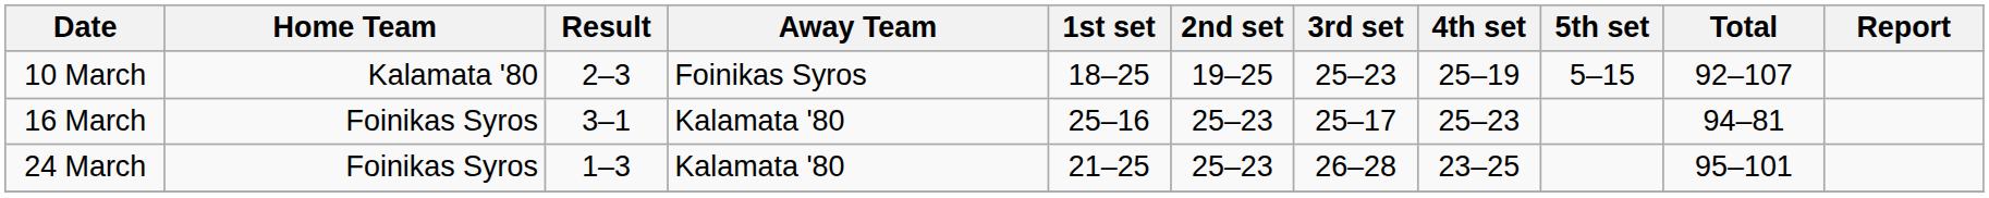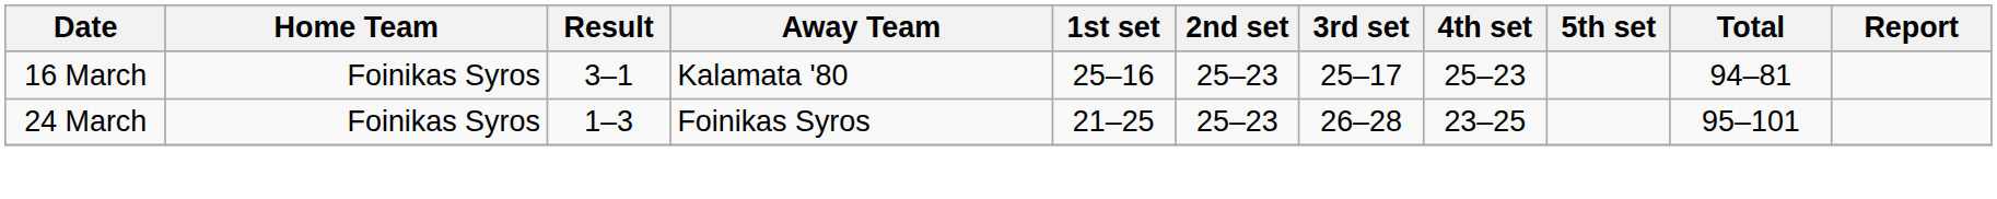 <table class="wikitable" style="text-align: center; font-size:100%">
 <tr>
 <th width="80">Date</th>
 <th width="200">Home Team</th>
 <th width="60">Result</th>
 <th width="200">Away Team</th>
 <th width="60">1st set</th>
 <th width="60">2nd set</th>
 <th width="60">3rd set</th>
 <th width="60">4th set</th>
 <th width="60">5th set</th>
 <th width="80">Total</th>
 <th width="80">Report</th>
-</tr>
-<tr>
-<td>10 March</td>
-<td align=right>Kalamata '80</td>
-<td>2–3</td>
-<td align=left>Foinikas Syros</td>
-<td>18–25</td>
-<td>19–25</td>
-<td>25–23</td>
-<td>25–19</td>
-<td>5–15</td>
-<td>92–107</td>
-<td></td>
 </tr>
 <tr>
 <td>16 March</td>
 <td align=right>Foinikas Syros</td>
 <td>3–1</td>
 <td align=left>Kalamata '80</td>
 <td>25–16</td>
 <td>25–23</td>
 <td>25–17</td>
 <td>25–23</td>
 <td></td>
 <td>94–81</td>
 <td></td>
 </tr>
 <tr>
 <td>24 March</td>
 <td align=right>Foinikas Syros</td>
 <td>1–3</td>
-<td align=left>Kalamata '80</td>
+<td align=left>Foinikas Syros</td>
 <td>21–25</td>
 <td>25–23</td>
 <td>26–28</td>
 <td>23–25</td>
 <td></td>
 <td>95–101</td>
 <td></td>
 </tr>
 <tr>
 </tr>
 </table>
